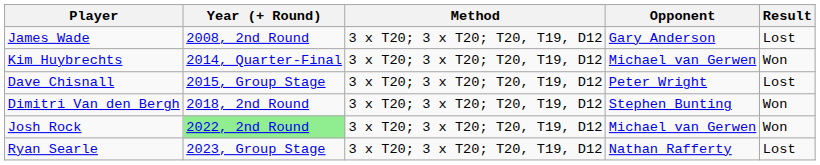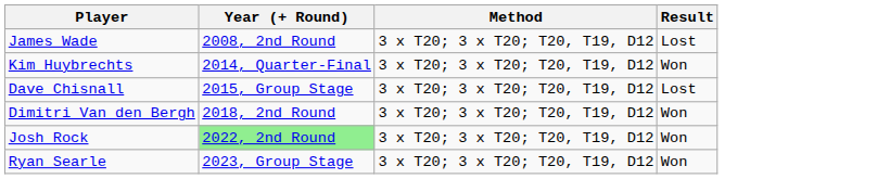 <table class="wikitable sortable">
 <tr>
 <th>Player</th>
 <th>Year (+ Round)</th>
 <th>Method</th>
-<th>Opponent</th>
 <th>Result</th>
 </tr>
 <tr>
 <td> <a href='#'>James Wade</a></td>
 <td><a href='#'>2008, 2nd Round</a></td>
 <td>3 x T20; 3 x T20; T20, T19, D12</td>
-<td> <a href='#'>Gary Anderson</a></td>
 <td>Lost</td>
 </tr>
 <tr>
 <td> <a href='#'>Kim Huybrechts</a></td>
 <td><a href='#'>2014, Quarter-Final</a></td>
 <td>3 x T20; 3 x T20; T20, T19, D12</td>
-<td> <a href='#'>Michael van Gerwen</a></td>
 <td>Won</td>
 </tr>
 <tr>
 <td> <a href='#'>Dave Chisnall</a></td>
 <td><a href='#'>2015, Group Stage</a></td>
 <td>3 x T20; 3 x T20; T20, T19, D12</td>
-<td> <a href='#'>Peter Wright</a></td>
 <td>Lost</td>
 </tr>
 <tr>
 <td> <a href='#'>Dimitri Van den Bergh</a></td>
 <td><a href='#'>2018, 2nd Round</a></td>
 <td>3 x T20; 3 x T20; T20, T19, D12</td>
-<td> <a href='#'>Stephen Bunting</a></td>
 <td>Won</td>
 </tr>
 <tr>
 <td> <a href='#'>Josh Rock</a></td>
 <td style="background: lightgreen;"><a href='#'>2022, 2nd Round</a></td>
 <td>3 x T20; 3 x T20; T20, T19, D12</td>
-<td> <a href='#'>Michael van Gerwen</a></td>
 <td>Won</td>
 </tr>
 <tr>
 <td> <a href='#'>Ryan Searle</a></td>
 <td><a href='#'>2023, Group Stage</a></td>
 <td>3 x T20; 3 x T20; T20, T19, D12</td>
-<td> <a href='#'>Nathan Rafferty</a></td>
-<td>Lost</td>
+<td>Won</td>
 </tr>
 </table>
